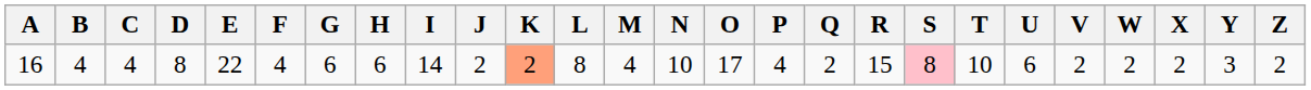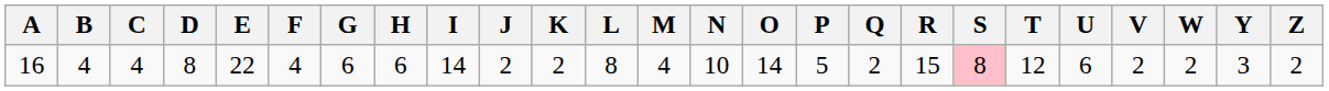 <table class="wikitable" style="text-align:center;width:100%;min-width:39em;max-width:52em;table-layout:fixed;">
 <tr>
 <th>A</th>
 <th>B</th>
 <th>C</th>
 <th>D</th>
 <th>E</th>
 <th>F</th>
 <th>G</th>
 <th>H</th>
 <th>I</th>
 <th>J</th>
 <th>K</th>
 <th>L</th>
 <th>M</th>
 <th>N</th>
 <th>O</th>
 <th>P</th>
 <th>Q</th>
 <th>R</th>
 <th>S</th>
 <th>T</th>
 <th>U</th>
 <th>V</th>
 <th>W</th>
-<th>X</th>
 <th>Y</th>
 <th>Z</th>
 </tr>
 <tr>
 <td>16</td>
 <td>4</td>
 <td>4</td>
 <td>8</td>
 <td>22</td>
 <td>4</td>
 <td>6</td>
 <td>6</td>
 <td>14</td>
 <td>2</td>
-<td style="background: lightsalmon;">2</td>
+<td>2</td>
 <td>8</td>
 <td>4</td>
 <td>10</td>
-<td>17</td>
-<td>4</td>
+<td>14</td>
+<td>5</td>
 <td>2</td>
 <td>15</td>
 <td style="background: pink;">8</td>
-<td>10</td>
+<td>12</td>
 <td>6</td>
-<td>2</td>
 <td>2</td>
 <td>2</td>
 <td>3</td>
 <td>2</td>
 </tr>
 </table>
